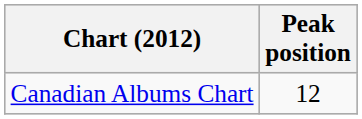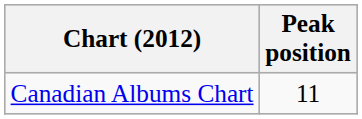 <table class="wikitable sortable">
 <tr>
 <th>Chart (2012)</th>
 <th>Peak<br>position</th>
 </tr>
 <tr>
 <td><a href='#'>Canadian Albums Chart</a></td>
-<td style="text-align:center;">12</td>
+<td style="text-align:center;">11</td>
 </tr>
 </table>
